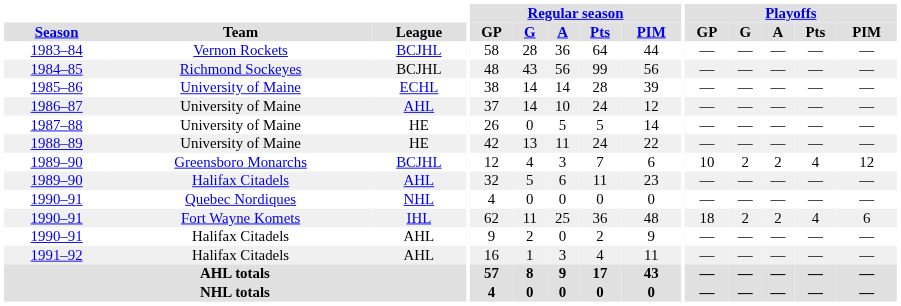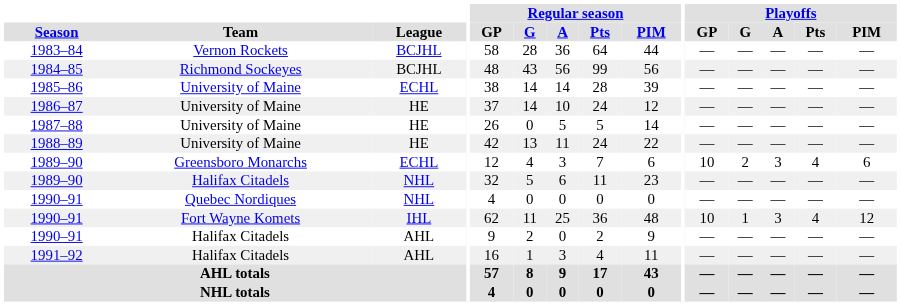 <table border="0" cellpadding="1" cellspacing="0" style="text-align:center; width:60em">
 <tr bgcolor="#e0e0e0">
 <th colspan="3" bgcolor="#ffffff"></th>
 <th rowspan="100" bgcolor="#ffffff"></th>
 <th colspan="5"><a href='#'>Regular season</a></th>
 <th rowspan="100" bgcolor="#ffffff"></th>
 <th colspan="5"><a href='#'>Playoffs</a></th>
 </tr>
 <tr bgcolor="#e0e0e0">
 <th><a href='#'>Season</a></th>
 <th>Team</th>
 <th>League</th>
 <th>GP</th>
 <th><a href='#'>G</a></th>
 <th><a href='#'>A</a></th>
 <th><a href='#'>Pts</a></th>
 <th><a href='#'>PIM</a></th>
 <th>GP</th>
 <th>G</th>
 <th>A</th>
 <th>Pts</th>
 <th>PIM</th>
 </tr>
 <tr>
 <td><a href='#'>1983–84</a></td>
 <td><a href='#'>Vernon Rockets</a></td>
 <td><a href='#'>BCJHL</a></td>
 <td>58</td>
 <td>28</td>
 <td>36</td>
 <td>64</td>
 <td>44</td>
 <td>—</td>
 <td>—</td>
 <td>—</td>
 <td>—</td>
 <td>—</td>
 </tr>
 <tr bgcolor="#f0f0f0">
 <td><a href='#'>1984–85</a></td>
 <td><a href='#'>Richmond Sockeyes</a></td>
 <td>BCJHL</td>
 <td>48</td>
 <td>43</td>
 <td>56</td>
 <td>99</td>
 <td>56</td>
 <td>—</td>
 <td>—</td>
 <td>—</td>
 <td>—</td>
 <td>—</td>
 </tr>
 <tr>
 <td><a href='#'>1985–86</a></td>
 <td><a href='#'>University of Maine</a></td>
 <td><a href='#'>ECHL</a></td>
 <td>38</td>
 <td>14</td>
 <td>14</td>
 <td>28</td>
 <td>39</td>
 <td>—</td>
 <td>—</td>
 <td>—</td>
 <td>—</td>
 <td>—</td>
 </tr>
 <tr bgcolor="#f0f0f0">
 <td><a href='#'>1986–87</a></td>
 <td>University of Maine</td>
-<td><a href='#'>AHL</a></td>
+<td>HE</td>
 <td>37</td>
 <td>14</td>
 <td>10</td>
 <td>24</td>
 <td>12</td>
 <td>—</td>
 <td>—</td>
 <td>—</td>
 <td>—</td>
 <td>—</td>
 </tr>
 <tr>
 <td><a href='#'>1987–88</a></td>
 <td>University of Maine</td>
 <td>HE</td>
 <td>26</td>
 <td>0</td>
 <td>5</td>
 <td>5</td>
 <td>14</td>
 <td>—</td>
 <td>—</td>
 <td>—</td>
 <td>—</td>
 <td>—</td>
 </tr>
 <tr bgcolor="#f0f0f0">
 <td><a href='#'>1988–89</a></td>
 <td>University of Maine</td>
 <td>HE</td>
 <td>42</td>
 <td>13</td>
 <td>11</td>
 <td>24</td>
 <td>22</td>
 <td>—</td>
 <td>—</td>
 <td>—</td>
 <td>—</td>
 <td>—</td>
 </tr>
 <tr>
 <td><a href='#'>1989–90</a></td>
 <td><a href='#'>Greensboro Monarchs</a></td>
-<td><a href='#'>BCJHL</a></td>
+<td><a href='#'>ECHL</a></td>
 <td>12</td>
 <td>4</td>
 <td>3</td>
 <td>7</td>
 <td>6</td>
 <td>10</td>
 <td>2</td>
-<td>2</td>
+<td>3</td>
 <td>4</td>
-<td>12</td>
+<td>6</td>
 </tr>
 <tr bgcolor="#f0f0f0">
 <td><a href='#'>1989–90</a></td>
 <td><a href='#'>Halifax Citadels</a></td>
-<td><a href='#'>AHL</a></td>
+<td><a href='#'>NHL</a></td>
 <td>32</td>
 <td>5</td>
 <td>6</td>
 <td>11</td>
 <td>23</td>
 <td>—</td>
 <td>—</td>
 <td>—</td>
 <td>—</td>
 <td>—</td>
 </tr>
 <tr>
 <td><a href='#'>1990–91</a></td>
 <td><a href='#'>Quebec Nordiques</a></td>
 <td><a href='#'>NHL</a></td>
 <td>4</td>
 <td>0</td>
 <td>0</td>
 <td>0</td>
 <td>0</td>
 <td>—</td>
 <td>—</td>
 <td>—</td>
 <td>—</td>
 <td>—</td>
 </tr>
 <tr bgcolor="#f0f0f0">
 <td><a href='#'>1990–91</a></td>
 <td><a href='#'>Fort Wayne Komets</a></td>
 <td><a href='#'>IHL</a></td>
 <td>62</td>
 <td>11</td>
 <td>25</td>
 <td>36</td>
 <td>48</td>
-<td>18</td>
-<td>2</td>
-<td>2</td>
+<td>10</td>
+<td>1</td>
+<td>3</td>
 <td>4</td>
-<td>6</td>
+<td>12</td>
 </tr>
 <tr>
 <td><a href='#'>1990–91</a></td>
 <td>Halifax Citadels</td>
 <td>AHL</td>
 <td>9</td>
 <td>2</td>
 <td>0</td>
 <td>2</td>
 <td>9</td>
 <td>—</td>
 <td>—</td>
 <td>—</td>
 <td>—</td>
 <td>—</td>
 </tr>
 <tr bgcolor="#f0f0f0">
 <td><a href='#'>1991–92</a></td>
 <td>Halifax Citadels</td>
 <td>AHL</td>
 <td>16</td>
 <td>1</td>
 <td>3</td>
 <td>4</td>
 <td>11</td>
 <td>—</td>
 <td>—</td>
 <td>—</td>
 <td>—</td>
 <td>—</td>
 </tr>
 <tr bgcolor="#e0e0e0">
 <th colspan="3">AHL totals</th>
 <th>57</th>
 <th>8</th>
 <th>9</th>
 <th>17</th>
 <th>43</th>
 <th>—</th>
 <th>—</th>
 <th>—</th>
 <th>—</th>
 <th>—</th>
 </tr>
 <tr bgcolor="#e0e0e0">
 <th colspan="3">NHL totals</th>
 <th>4</th>
 <th>0</th>
 <th>0</th>
 <th>0</th>
 <th>0</th>
 <th>—</th>
 <th>—</th>
 <th>—</th>
 <th>—</th>
 <th>—</th>
 </tr>
 </table>
